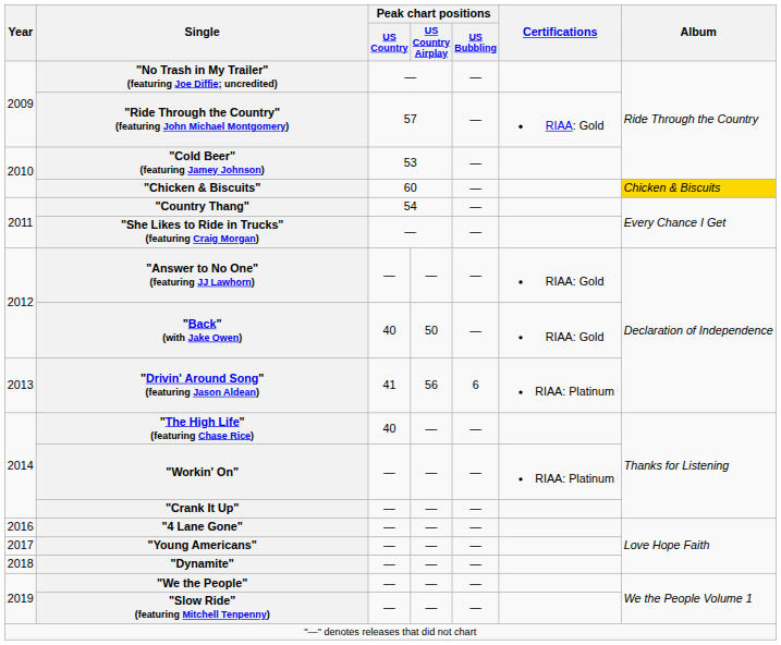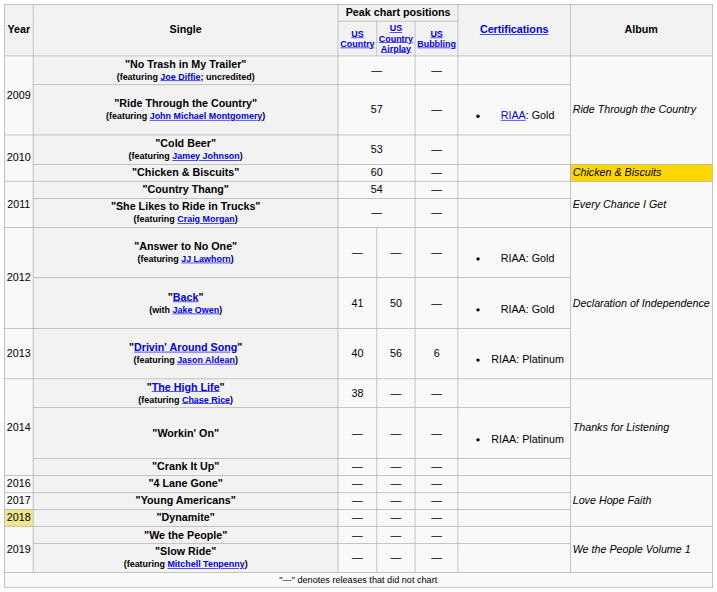 <table class="wikitable plainrowheaders" style="text-align:center;">
 <tr>
 <th rowspan="2">Year</th>
 <th rowspan="2" style="width:28em;">Single</th>
 <th colspan="3">Peak chart positions</th>
 <th rowspan="2" style="width:10em;"><a href='#'>Certifications</a></th>
 <th rowspan="2">Album</th>
 </tr>
 <tr style="font-size:smaller;">
 <th style="width:45px;"><a href='#'>US Country</a><br></th>
 <th style="width:45px;"><a href='#'>US Country Airplay</a><br></th>
 <th style="width:45px;"><a href='#'>US Bubbling</a><br></th>
 </tr>
 <tr>
 <td rowspan="2">2009</td>
 <th scope="row">"No Trash in My Trailer" <br><small>(featuring <a href='#'>Joe Diffie</a>; uncredited)</small></th>
 <td colspan="2">—</td>
 <td>—</td>
 <td></td>
 <td style="text-align:left;" rowspan="3"><em>Ride Through the Country</em></td>
 </tr>
 <tr>
 <th scope="row">"Ride Through the Country" <br><small>(featuring <a href='#'>John Michael Montgomery</a>)</small></th>
 <td colspan="2">57</td>
 <td>—</td>
 <td><br><ul><li><a href='#'>RIAA</a>: Gold</li></ul></td>
 </tr>
 <tr>
 <td rowspan="2">2010</td>
 <th scope="row">"Cold Beer" <br><small>(featuring <a href='#'>Jamey Johnson</a>)</small></th>
 <td colspan="2">53</td>
 <td>—</td>
 <td></td>
 </tr>
 <tr>
 <th scope="row">"Chicken & Biscuits" <br></th>
 <td colspan="2">60</td>
 <td>—</td>
 <td></td>
 <td style="background: gold; text-align:left;"><em>Chicken & Biscuits</em></td>
 </tr>
 <tr>
 <td rowspan="2">2011</td>
 <th scope="row">"Country Thang" <br></th>
 <td colspan="2">54</td>
 <td>—</td>
 <td></td>
 <td style="text-align:left;" rowspan="2"><em>Every Chance I Get</em></td>
 </tr>
 <tr>
 <th scope="row">"She Likes to Ride in Trucks" <br><small>(featuring <a href='#'>Craig Morgan</a>)</small></th>
 <td colspan="2">—</td>
 <td>—</td>
 <td></td>
 </tr>
 <tr>
 <td rowspan="2">2012</td>
 <th scope="row">"Answer to No One" <br><small>(featuring <a href='#'>JJ Lawhorn</a>)</small></th>
 <td>—</td>
 <td>—</td>
 <td>—</td>
 <td><br><ul><li>RIAA: Gold</li></ul></td>
 <td style="text-align:left;" rowspan="3"><em>Declaration of Independence</em></td>
 </tr>
 <tr>
 <th scope="row">"<a href='#'>Back</a>" <br><small>(with <a href='#'>Jake Owen</a>)</small></th>
-<td>40</td>
+<td>41</td>
 <td>50</td>
 <td>—</td>
 <td><br><ul><li>RIAA: Gold</li></ul></td>
 </tr>
 <tr>
 <td>2013</td>
 <th scope="row">"<a href='#'>Drivin' Around Song</a>" <br><small>(featuring <a href='#'>Jason Aldean</a>)</small></th>
-<td>41</td>
+<td>40</td>
 <td>56</td>
 <td>6</td>
 <td><br><ul><li>RIAA: Platinum</li></ul></td>
 </tr>
 <tr>
 <td rowspan="3">2014</td>
 <th scope="row">"<a href='#'>The High Life</a>" <br><small>(featuring <a href='#'>Chase Rice</a>)</small></th>
-<td>40</td>
+<td>38</td>
 <td>—</td>
 <td>—</td>
 <td></td>
 <td style="text-align:left;" rowspan="3"><em>Thanks for Listening</em></td>
 </tr>
 <tr>
 <th scope="row">"Workin' On"</th>
 <td>—</td>
 <td>—</td>
 <td>—</td>
 <td><br><ul><li>RIAA: Platinum</li></ul></td>
 </tr>
 <tr>
 <th scope="row">"Crank It Up"</th>
 <td>—</td>
 <td>—</td>
 <td>—</td>
 <td></td>
 </tr>
 <tr>
 <td>2016</td>
 <th scope="row">"4 Lane Gone"</th>
 <td>—</td>
 <td>—</td>
 <td>—</td>
 <td></td>
 <td style="text-align:left;" rowspan="3"><em>Love Hope Faith</em></td>
 </tr>
 <tr>
 <td>2017</td>
 <th scope="row">"Young Americans" <br></th>
 <td>—</td>
 <td>—</td>
 <td>—</td>
 <td></td>
 </tr>
 <tr>
-<td>2018</td>
+<td style="background: khaki;">2018</td>
 <th scope="row">"Dynamite" <br></th>
 <td>—</td>
 <td>—</td>
 <td>—</td>
 <td></td>
 </tr>
 <tr>
 <td rowspan="2">2019</td>
 <th scope="row">"We the People"</th>
 <td>—</td>
 <td>—</td>
 <td>—</td>
 <td></td>
 <td style="text-align:left;" rowspan="2"><em>We the People Volume 1</em></td>
 </tr>
 <tr>
 <th scope="row">"Slow Ride" <br><small>(featuring <a href='#'>Mitchell Tenpenny</a>)</small></th>
 <td>—</td>
 <td>—</td>
 <td>—</td>
 <td></td>
 </tr>
 <tr>
 <td colspan="7" style="font-size:85%">"—" denotes releases that did not chart</td>
 </tr>
 </table>
